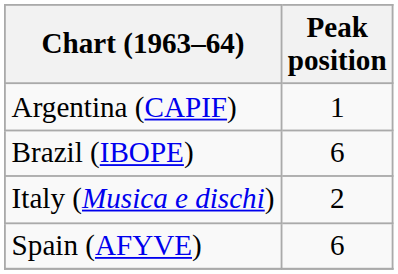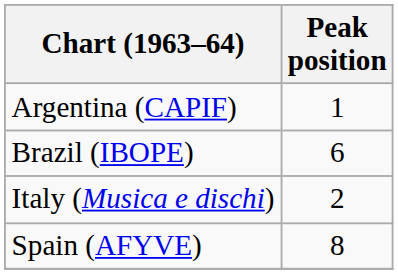 <table class="wikitable sortable">
 <tr>
 <th align="left">Chart (1963–64)</th>
 <th align="left">Peak<br>position</th>
 </tr>
 <tr>
 <td align="left">Argentina (<a href='#'>CAPIF</a>)</td>
 <td align="center">1</td>
 </tr>
 <tr>
 <td align="left">Brazil (<a href='#'>IBOPE</a>)</td>
 <td align="center">6</td>
 </tr>
 <tr>
 <td align="left">Italy (<em><a href='#'>Musica e dischi</a></em>)</td>
 <td align="center">2</td>
 </tr>
 <tr>
 <td align="left">Spain (<a href='#'>AFYVE</a>)</td>
-<td align="center">6</td>
+<td align="center">8</td>
 </tr>
 <tr>
 </tr>
 </table>
